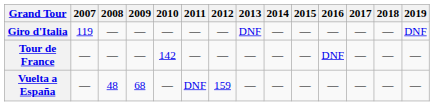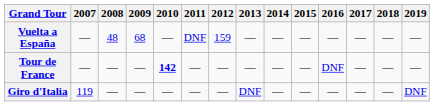 <table class="wikitable plainrowheaders">
 <tr>
 <th scope="col"><a href='#'>Grand Tour</a></th>
 <th scope="col">2007</th>
 <th scope="col">2008</th>
 <th scope="col">2009</th>
 <th scope="col">2010</th>
 <th scope="col">2011</th>
 <th scope="col">2012</th>
 <th scope="col">2013</th>
 <th scope="col">2014</th>
 <th scope="col">2015</th>
 <th scope="col">2016</th>
 <th scope="col">2017</th>
 <th scope="col">2018</th>
 <th scope="col">2019</th>
 </tr>
 <tr style="text-align:center;">
+<th scope="row"> <a href='#'>Vuelta a España</a></th>
+<td>—</td>
+<td><a href='#'>48</a></td>
+<td><a href='#'>68</a></td>
+<td>—</td>
+<td><a href='#'>DNF</a></td>
+<td><a href='#'>159</a></td>
+<td>—</td>
+<td>—</td>
+<td>—</td>
+<td>—</td>
+<td>—</td>
+<td>—</td>
+<td>—</td>
+</tr>
+<tr style="text-align:center;">
+<th scope="row"> <a href='#'>Tour de France</a></th>
+<td>—</td>
+<td>—</td>
+<td>—</td>
+<td><strong><a href='#'>142</a></strong></td>
+<td>—</td>
+<td>—</td>
+<td>—</td>
+<td>—</td>
+<td>—</td>
+<td><a href='#'>DNF</a></td>
+<td>—</td>
+<td>—</td>
+<td>—</td>
+</tr>
+<tr style="text-align:center;">
 <th scope="row"> <a href='#'>Giro d'Italia</a></th>
 <td><a href='#'>119</a></td>
 <td>—</td>
 <td>—</td>
 <td>—</td>
 <td>—</td>
 <td>—</td>
 <td><a href='#'>DNF</a></td>
 <td>—</td>
 <td>—</td>
 <td>—</td>
 <td>—</td>
 <td>—</td>
 <td><a href='#'>DNF</a></td>
 </tr>
-<tr style="text-align:center;">
-<th scope="row"> <a href='#'>Tour de France</a></th>
-<td>—</td>
-<td>—</td>
-<td>—</td>
-<td><a href='#'>142</a></td>
-<td>—</td>
-<td>—</td>
-<td>—</td>
-<td>—</td>
-<td>—</td>
-<td><a href='#'>DNF</a></td>
-<td>—</td>
-<td>—</td>
-<td>—</td>
-</tr>
-<tr style="text-align:center;">
-<th scope="row"> <a href='#'>Vuelta a España</a></th>
-<td>—</td>
-<td><a href='#'>48</a></td>
-<td><a href='#'>68</a></td>
-<td>—</td>
-<td><a href='#'>DNF</a></td>
-<td><a href='#'>159</a></td>
-<td>—</td>
-<td>—</td>
-<td>—</td>
-<td>—</td>
-<td>—</td>
-<td>—</td>
-<td>—</td>
-</tr>
 </table>
